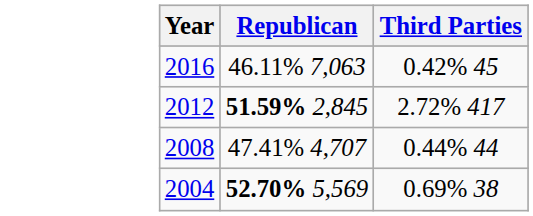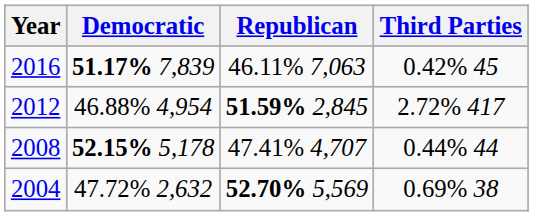 <table class="wikitable"  style="float:right; margin:1em; font-size:95%;">
 <tr style="background:lightgrey;">
 <th>Year</th>
+<th><a href='#'>Democratic</a></th>
 <th><a href='#'>Republican</a></th>
 <th><a href='#'>Third Parties</a></th>
 </tr>
 <tr>
 <td align="center" ><a href='#'>2016</a></td>
+<td align="center" ><strong>51.17%</strong> <em>7,839</em></td>
 <td align="center" >46.11% <em>7,063</em></td>
 <td align="center" >0.42% <em>45</em></td>
 </tr>
 <tr>
 <td align="center" ><a href='#'>2012</a></td>
+<td align="center" >46.88% <em>4,954</em></td>
 <td align="center" ><strong>51.59%</strong> <em>2,845</em></td>
 <td align="center" >2.72% <em>417</em></td>
 </tr>
 <tr>
 <td align="center" ><a href='#'>2008</a></td>
+<td align="center" ><strong>52.15%</strong> <em>5,178</em></td>
 <td align="center" >47.41% <em>4,707</em></td>
 <td align="center" >0.44% <em>44</em></td>
 </tr>
 <tr>
 <td align="center" ><a href='#'>2004</a></td>
+<td align="center" >47.72% <em>2,632</em></td>
 <td align="center" ><strong>52.70%</strong> <em>5,569</em></td>
 <td align="center" >0.69% <em>38</em></td>
 </tr>
 </table>
